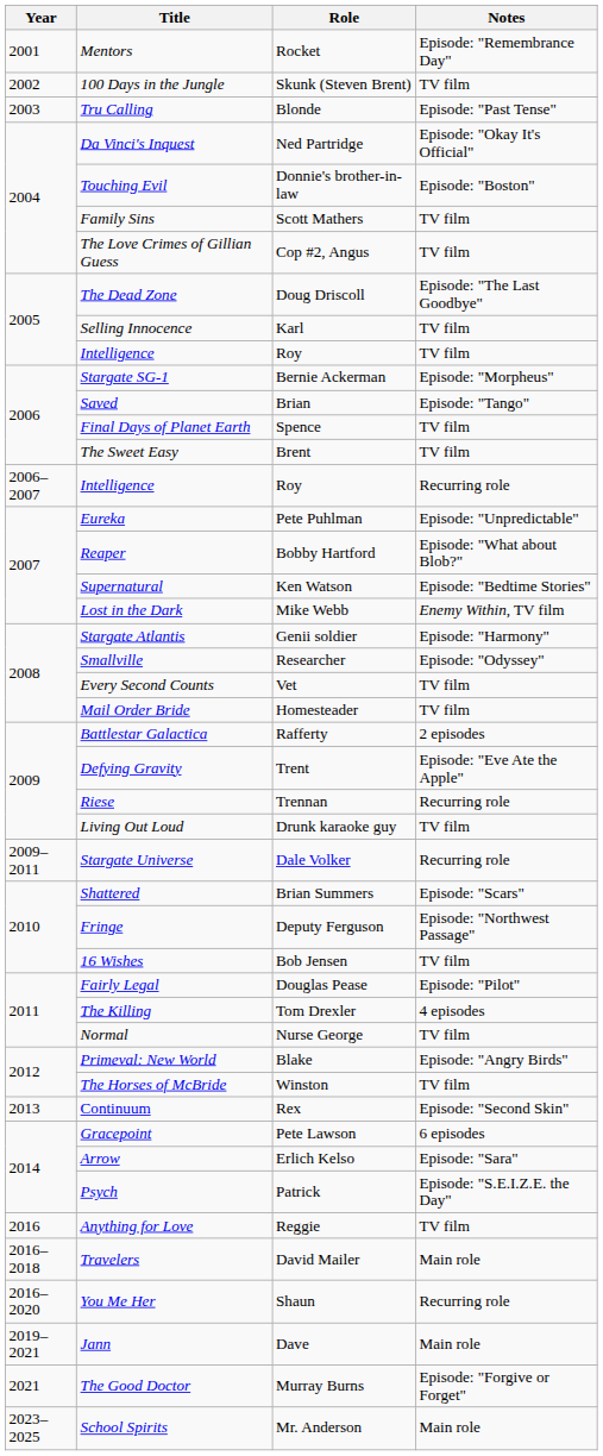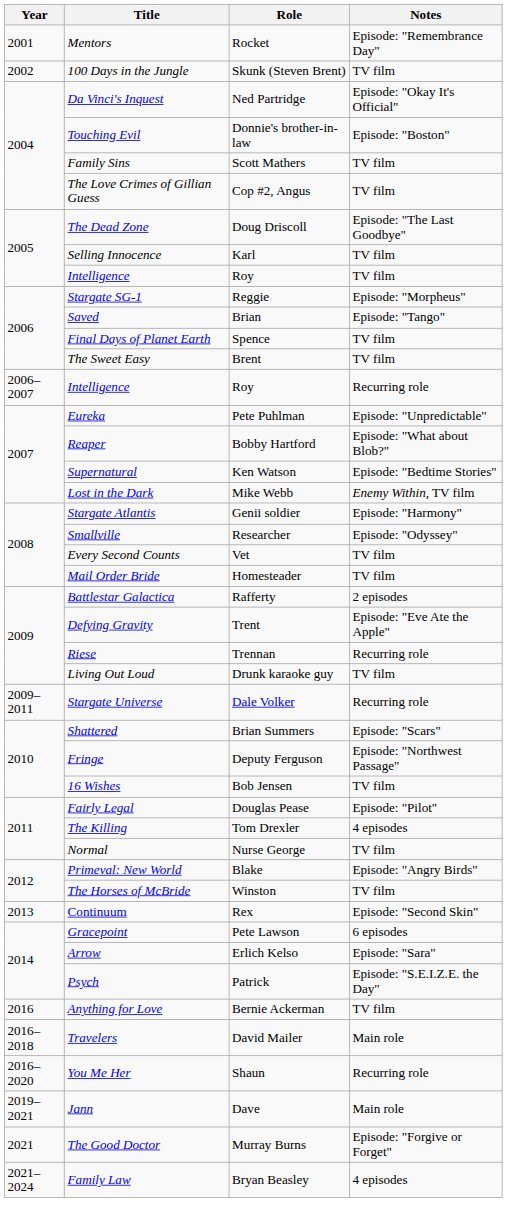 <table class="wikitable sortable">
 <tr>
 <th>Year</th>
 <th>Title</th>
 <th>Role</th>
 <th class="unsortable">Notes</th>
 </tr>
 <tr>
 <td>2001</td>
 <td><em>Mentors</em></td>
 <td>Rocket</td>
 <td>Episode: "Remembrance Day"</td>
 </tr>
 <tr>
 <td>2002</td>
 <td><em>100 Days in the Jungle</em></td>
 <td>Skunk (Steven Brent)</td>
 <td>TV film</td>
-</tr>
-<tr>
-<td>2003</td>
-<td><em><a href='#'>Tru Calling</a></em></td>
-<td>Blonde</td>
-<td>Episode: "Past Tense"</td>
 </tr>
 <tr>
 <td rowspan="4">2004</td>
 <td><em><a href='#'>Da Vinci's Inquest</a></em></td>
 <td>Ned Partridge</td>
 <td>Episode: "Okay It's Official"</td>
 </tr>
 <tr>
 <td><em><a href='#'>Touching Evil</a></em></td>
 <td>Donnie's brother-in-law</td>
 <td>Episode: "Boston"</td>
 </tr>
 <tr>
 <td><em>Family Sins</em></td>
 <td>Scott Mathers</td>
 <td>TV film</td>
 </tr>
 <tr>
 <td data-sort-value="Love Crimes of Gillian Guess, The"><em>The Love Crimes of Gillian Guess</em></td>
 <td>Cop #2, Angus</td>
 <td>TV film</td>
 </tr>
 <tr>
 <td rowspan="3">2005</td>
 <td data-sort-value="Dead Zone, The"><em><a href='#'>The Dead Zone</a></em></td>
 <td>Doug Driscoll</td>
 <td>Episode: "The Last Goodbye"</td>
 </tr>
 <tr>
 <td><em>Selling Innocence</em></td>
 <td>Karl</td>
 <td>TV film</td>
 </tr>
 <tr>
 <td><em><a href='#'>Intelligence</a></em></td>
 <td>Roy</td>
 <td>TV film</td>
 </tr>
 <tr>
 <td rowspan="4">2006</td>
 <td><em><a href='#'>Stargate SG-1</a></em></td>
-<td>Bernie Ackerman</td>
+<td>Reggie</td>
 <td>Episode: "Morpheus"</td>
 </tr>
 <tr>
 <td><em><a href='#'>Saved</a></em></td>
 <td>Brian</td>
 <td>Episode: "Tango"</td>
 </tr>
 <tr>
 <td><em><a href='#'>Final Days of Planet Earth</a></em></td>
 <td>Spence</td>
 <td>TV film</td>
 </tr>
 <tr>
 <td data-sort-value="Sweet Easy, The"><em>The Sweet Easy</em></td>
 <td>Brent</td>
 <td>TV film</td>
 </tr>
 <tr>
 <td>2006–2007</td>
 <td><em><a href='#'>Intelligence</a></em></td>
 <td>Roy</td>
 <td>Recurring role</td>
 </tr>
 <tr>
 <td rowspan="4">2007</td>
 <td><em><a href='#'>Eureka</a></em></td>
 <td>Pete Puhlman</td>
 <td>Episode: "Unpredictable"</td>
 </tr>
 <tr>
 <td><em><a href='#'>Reaper</a></em></td>
 <td>Bobby Hartford</td>
 <td>Episode: "What about Blob?"</td>
 </tr>
 <tr>
 <td><em><a href='#'>Supernatural</a></em></td>
 <td>Ken Watson</td>
 <td>Episode: "Bedtime Stories"</td>
 </tr>
 <tr>
 <td><em><a href='#'>Lost in the Dark</a></em></td>
 <td>Mike Webb</td>
 <td> <em>Enemy Within</em>, TV film</td>
 </tr>
 <tr>
 <td rowspan="4">2008</td>
 <td><em><a href='#'>Stargate Atlantis</a></em></td>
 <td>Genii soldier</td>
 <td>Episode: "Harmony"</td>
 </tr>
 <tr>
 <td><em><a href='#'>Smallville</a></em></td>
 <td>Researcher</td>
 <td>Episode: "Odyssey"</td>
 </tr>
 <tr>
 <td><em>Every Second Counts</em></td>
 <td>Vet</td>
 <td>TV film</td>
 </tr>
 <tr>
 <td><em><a href='#'>Mail Order Bride</a></em></td>
 <td>Homesteader</td>
 <td>TV film</td>
 </tr>
 <tr>
 <td rowspan="4">2009</td>
 <td><em><a href='#'>Battlestar Galactica</a></em></td>
 <td>Rafferty</td>
 <td>2 episodes</td>
 </tr>
 <tr>
 <td><em><a href='#'>Defying Gravity</a></em></td>
 <td>Trent</td>
 <td>Episode: "Eve Ate the Apple"</td>
 </tr>
 <tr>
 <td><em><a href='#'>Riese</a></em></td>
 <td>Trennan</td>
 <td>Recurring role</td>
 </tr>
 <tr>
 <td><em>Living Out Loud</em></td>
 <td>Drunk karaoke guy</td>
 <td>TV film</td>
 </tr>
 <tr>
 <td>2009–2011</td>
 <td><em><a href='#'>Stargate Universe</a></em></td>
 <td><a href='#'>Dale Volker</a></td>
 <td>Recurring role</td>
 </tr>
 <tr>
 <td rowspan="3">2010</td>
 <td><em><a href='#'>Shattered</a></em></td>
 <td>Brian Summers</td>
 <td>Episode: "Scars"</td>
 </tr>
 <tr>
 <td><em><a href='#'>Fringe</a></em></td>
 <td>Deputy Ferguson</td>
 <td>Episode: "Northwest Passage"</td>
 </tr>
 <tr>
 <td><em><a href='#'>16 Wishes</a></em></td>
 <td>Bob Jensen</td>
 <td>TV film</td>
 </tr>
 <tr>
 <td rowspan="3">2011</td>
 <td><em><a href='#'>Fairly Legal</a></em></td>
 <td>Douglas Pease</td>
 <td>Episode: "Pilot"</td>
 </tr>
 <tr>
 <td data-sort-value="Killing, The"><em><a href='#'>The Killing</a></em></td>
 <td>Tom Drexler</td>
 <td>4 episodes</td>
 </tr>
 <tr>
 <td><em>Normal</em></td>
 <td>Nurse George</td>
 <td>TV film</td>
 </tr>
 <tr>
 <td rowspan="2">2012</td>
 <td><em><a href='#'>Primeval: New World</a></em></td>
 <td>Blake</td>
 <td>Episode: "Angry Birds"</td>
 </tr>
 <tr>
 <td data-sort-value="Horses of McBride, The"><em><a href='#'>The Horses of McBride</a></em></td>
 <td>Winston</td>
 <td>TV film</td>
 </tr>
 <tr>
 <td>2013</td>
 <td><a href='#'>Continuum</a></td>
 <td>Rex</td>
 <td>Episode: "Second Skin"</td>
 </tr>
 <tr>
 <td rowspan="3">2014</td>
 <td><em><a href='#'>Gracepoint</a></em></td>
 <td>Pete Lawson</td>
 <td>6 episodes</td>
 </tr>
 <tr>
 <td><em><a href='#'>Arrow</a></em></td>
 <td>Erlich Kelso</td>
 <td>Episode: "Sara"</td>
 </tr>
 <tr>
 <td><em><a href='#'>Psych</a></em></td>
 <td>Patrick</td>
 <td>Episode: "S.E.I.Z.E. the Day"</td>
 </tr>
 <tr>
 <td>2016</td>
 <td><em><a href='#'>Anything for Love</a></em></td>
-<td>Reggie</td>
+<td>Bernie Ackerman</td>
 <td>TV film</td>
 </tr>
 <tr>
 <td>2016–2018</td>
 <td><em><a href='#'>Travelers</a></em></td>
 <td>David Mailer</td>
 <td>Main role</td>
 </tr>
 <tr>
 <td>2016–2020</td>
 <td><em><a href='#'>You Me Her</a></em></td>
 <td>Shaun</td>
 <td>Recurring role</td>
 </tr>
 <tr>
 <td>2019–2021</td>
 <td><em><a href='#'>Jann</a></em></td>
 <td>Dave</td>
 <td>Main role</td>
 </tr>
 <tr>
 <td>2021</td>
 <td data-sort-value="Good Doctor, The"><em><a href='#'>The Good Doctor</a></em></td>
 <td>Murray Burns</td>
 <td>Episode: "Forgive or Forget"</td>
 </tr>
 <tr>
-<td>2023–2025</td>
-<td><em><a href='#'>School Spirits</a></em></td>
-<td>Mr. Anderson</td>
-<td>Main role</td>
+<td>2021–2024</td>
+<td><em><a href='#'>Family Law</a></em></td>
+<td>Bryan Beasley</td>
+<td>4 episodes</td>
 </tr>
 </table>
